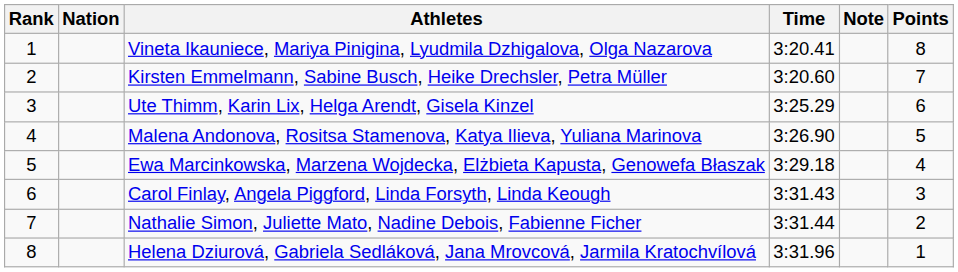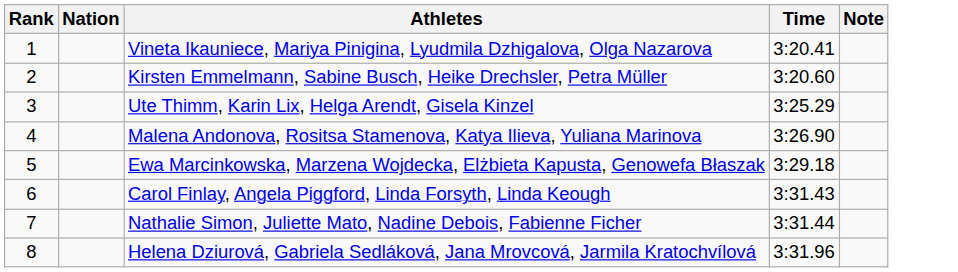 <table class="wikitable sortable" style="text-align:center">
 <tr>
 <th>Rank</th>
 <th>Nation</th>
 <th>Athletes</th>
 <th>Time</th>
 <th>Note</th>
-<th>Points</th>
 </tr>
 <tr>
 <td>1</td>
 <td align=left></td>
 <td align=left><a href='#'>Vineta Ikauniece</a>, <a href='#'>Mariya Pinigina</a>, <a href='#'>Lyudmila Dzhigalova</a>, <a href='#'>Olga Nazarova</a></td>
 <td>3:20.41</td>
 <td></td>
-<td>8</td>
 </tr>
 <tr>
 <td>2</td>
 <td align=left></td>
 <td align=left><a href='#'>Kirsten Emmelmann</a>, <a href='#'>Sabine Busch</a>, <a href='#'>Heike Drechsler</a>, <a href='#'>Petra Müller</a></td>
 <td>3:20.60</td>
 <td></td>
-<td>7</td>
 </tr>
 <tr>
 <td>3</td>
 <td align=left></td>
 <td align=left><a href='#'>Ute Thimm</a>, <a href='#'>Karin Lix</a>, <a href='#'>Helga Arendt</a>, <a href='#'>Gisela Kinzel</a></td>
 <td>3:25.29</td>
 <td></td>
-<td>6</td>
 </tr>
 <tr>
 <td>4</td>
 <td align=left></td>
 <td align=left><a href='#'>Malena Andonova</a>, <a href='#'>Rositsa Stamenova</a>, <a href='#'>Katya Ilieva</a>, <a href='#'>Yuliana Marinova</a></td>
 <td>3:26.90</td>
 <td></td>
-<td>5</td>
 </tr>
 <tr>
 <td>5</td>
 <td align=left></td>
 <td align=left><a href='#'>Ewa Marcinkowska</a>, <a href='#'>Marzena Wojdecka</a>, <a href='#'>Elżbieta Kapusta</a>, <a href='#'>Genowefa Błaszak</a></td>
 <td>3:29.18</td>
 <td></td>
-<td>4</td>
 </tr>
 <tr>
 <td>6</td>
 <td align=left></td>
 <td align=left><a href='#'>Carol Finlay</a>, <a href='#'>Angela Piggford</a>, <a href='#'>Linda Forsyth</a>, <a href='#'>Linda Keough</a></td>
 <td>3:31.43</td>
 <td></td>
-<td>3</td>
 </tr>
 <tr>
 <td>7</td>
 <td align=left></td>
 <td align=left><a href='#'>Nathalie Simon</a>, <a href='#'>Juliette Mato</a>, <a href='#'>Nadine Debois</a>, <a href='#'>Fabienne Ficher</a></td>
 <td>3:31.44</td>
 <td></td>
-<td>2</td>
 </tr>
 <tr>
 <td>8</td>
 <td align=left></td>
 <td align=left><a href='#'>Helena Dziurová</a>, <a href='#'>Gabriela Sedláková</a>, <a href='#'>Jana Mrovcová</a>, <a href='#'>Jarmila Kratochvílová</a></td>
 <td>3:31.96</td>
 <td></td>
-<td>1</td>
 </tr>
 </table>
